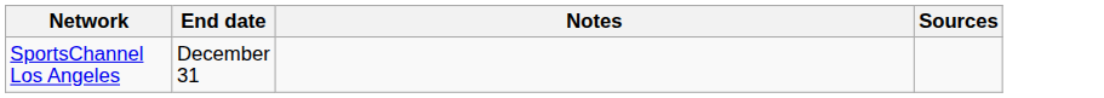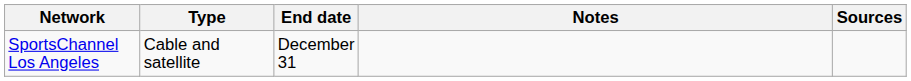 <table class="wikitable">
 <tr>
 <th style="text-align:center; width:125px">Network</th>
+<th style="text-align:center; width:130px">Type</th>
 <th style="text-align:center; width:60px">End date</th>
 <th style="text-align:center; width:500px">Notes</th>
 <th style="text-align:center; width:30px">Sources</th>
 </tr>
 <tr>
 <td><a href='#'>SportsChannel Los Angeles</a></td>
+<td>Cable and satellite</td>
 <td>December 31</td>
 <td></td>
 <td></td>
 </tr>
 </table>
